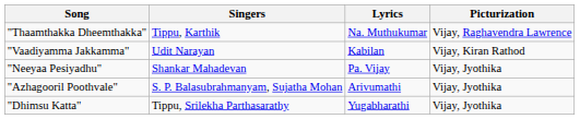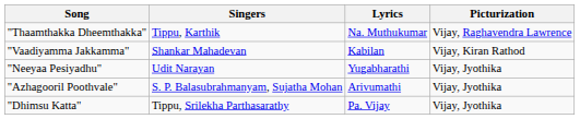 <table class="wikitable">
 <tr>
 <th>Song</th>
 <th>Singers</th>
 <th>Lyrics</th>
 <th>Picturization</th>
 </tr>
 <tr>
 <td>"Thaamthakka Dheemthakka"</td>
 <td><a href='#'>Tippu</a>, <a href='#'>Karthik</a></td>
 <td><a href='#'>Na. Muthukumar</a></td>
 <td>Vijay, <a href='#'>Raghavendra Lawrence</a></td>
 </tr>
 <tr>
 <td>"Vaadiyamma Jakkamma"</td>
-<td><a href='#'>Udit Narayan</a></td>
+<td><a href='#'>Shankar Mahadevan</a></td>
 <td><a href='#'>Kabilan</a></td>
 <td>Vijay, Kiran Rathod</td>
 </tr>
 <tr>
 <td>"Neeyaa Pesiyadhu"</td>
-<td><a href='#'>Shankar Mahadevan</a></td>
-<td><a href='#'>Pa. Vijay</a></td>
+<td><a href='#'>Udit Narayan</a></td>
+<td><a href='#'>Yugabharathi</a></td>
 <td>Vijay, Jyothika</td>
 </tr>
 <tr>
 <td>"Azhagooril Poothvale"</td>
 <td><a href='#'>S. P. Balasubrahmanyam</a>, <a href='#'>Sujatha Mohan</a></td>
 <td><a href='#'>Arivumathi</a></td>
 <td>Vijay, Jyothika</td>
 </tr>
 <tr>
 <td>"Dhimsu Katta"</td>
 <td>Tippu, <a href='#'>Srilekha Parthasarathy</a></td>
-<td><a href='#'>Yugabharathi</a></td>
+<td><a href='#'>Pa. Vijay</a></td>
 <td>Vijay, Jyothika</td>
 </tr>
 </table>
